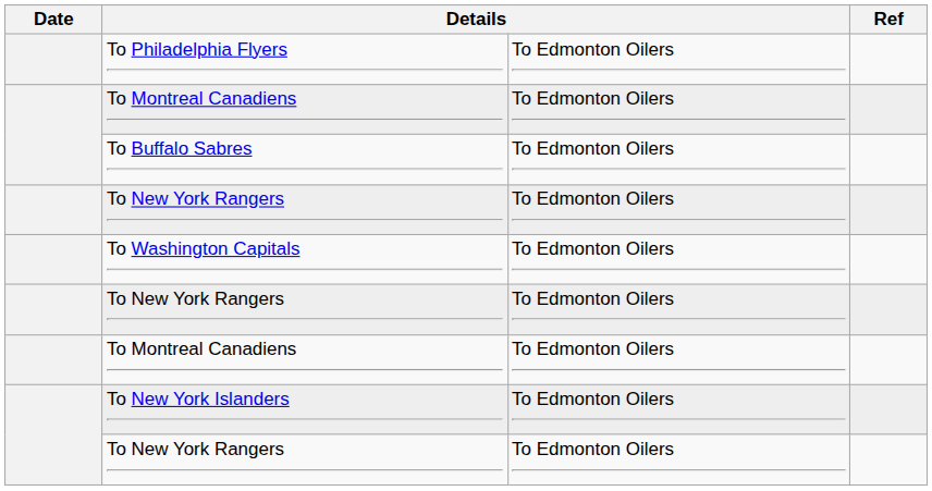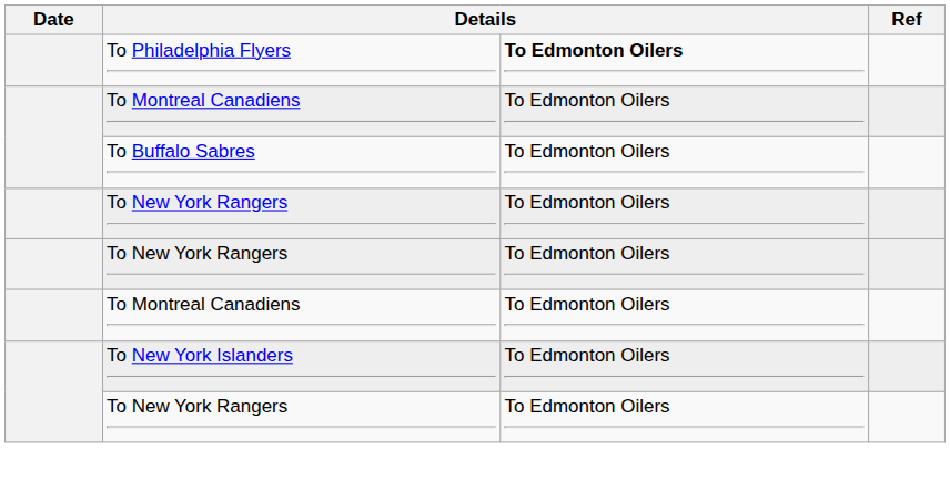 <table class="wikitable plainrowheaders" style="width: 50em;">
 <tr>
 <th scope="col">Date</th>
 <th scope="col" colspan="2">Details</th>
 <th scope="col">Ref</th>
 </tr>
 <tr>
 <th scope="row"></th>
 <td valign="top">To <a href='#'>Philadelphia Flyers</a><hr></td>
-<td valign="top">To Edmonton Oilers<hr></td>
+<td valign="top"><strong>To Edmonton Oilers<hr></strong></td>
 <td></td>
 </tr>
 <tr bgcolor="#eeeeee">
 <th scope="row" rowspan=2></th>
 <td valign="top">To <a href='#'>Montreal Canadiens</a><hr></td>
 <td valign="top">To Edmonton Oilers<hr></td>
 <td></td>
 </tr>
 <tr>
 <td valign="top">To <a href='#'>Buffalo Sabres</a><hr></td>
 <td valign="top">To Edmonton Oilers<hr></td>
 <td></td>
 </tr>
 <tr bgcolor="#eeeeee">
 <th scope="row"></th>
 <td valign="top">To <a href='#'>New York Rangers</a><hr></td>
-<td valign="top">To Edmonton Oilers<hr></td>
-<td></td>
-</tr>
-<tr>
-<th scope="row"></th>
-<td valign="top">To <a href='#'>Washington Capitals</a><hr></td>
 <td valign="top">To Edmonton Oilers<hr></td>
 <td></td>
 </tr>
 <tr bgcolor="#eeeeee">
 <th scope="row"></th>
 <td valign="top">To New York Rangers<hr></td>
 <td valign="top">To Edmonton Oilers<hr></td>
 <td></td>
 </tr>
 <tr>
 <th scope="row"></th>
 <td valign="top">To Montreal Canadiens <hr></td>
 <td valign="top">To Edmonton Oilers <hr></td>
 <td></td>
 </tr>
 <tr bgcolor="#eeeeee">
 <th scope="row" rowspan=2></th>
 <td valign="top">To <a href='#'>New York Islanders</a><hr></td>
 <td valign="top">To Edmonton Oilers<hr></td>
 <td></td>
 </tr>
 <tr>
 <td valign="top">To New York Rangers<hr></td>
 <td valign="top">To Edmonton Oilers<hr></td>
 <td></td>
 </tr>
 </table>
